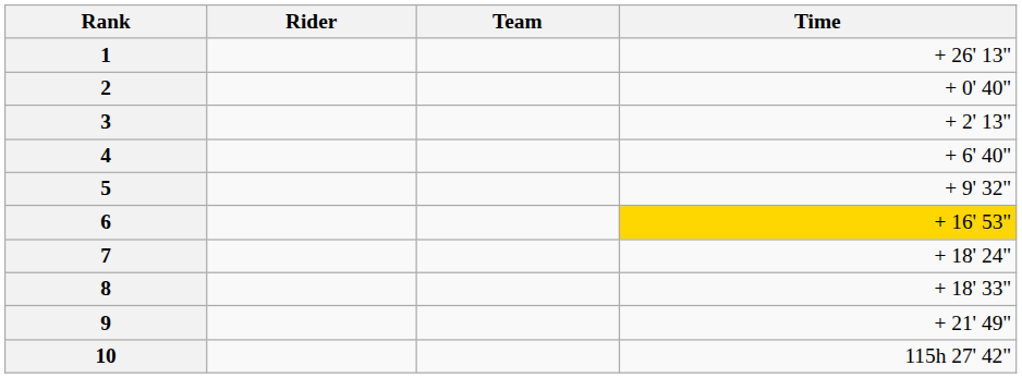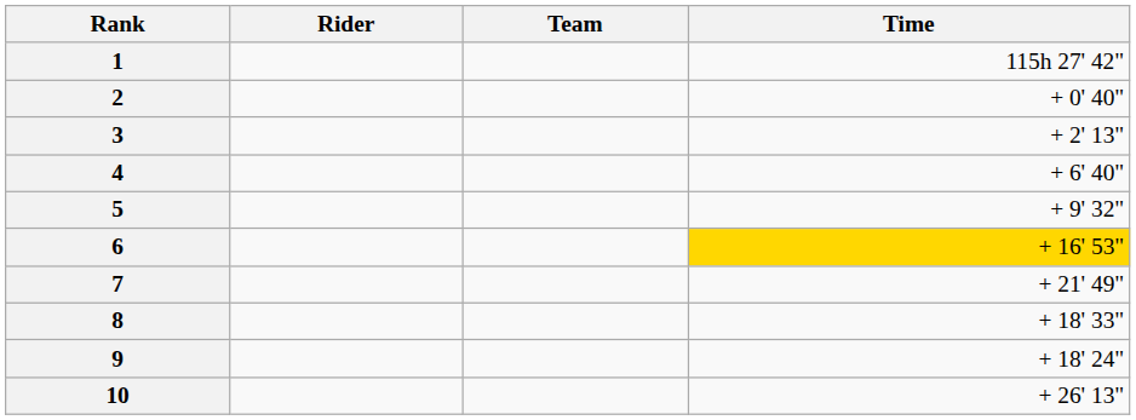 <table class="wikitable" style="width:48em;margin-bottom:0;">
 <tr>
 <th scope="col">Rank</th>
 <th scope="col">Rider</th>
 <th scope="col">Team</th>
 <th scope="col">Time</th>
 </tr>
 <tr>
 <th scope="row">1</th>
 <td> </td>
 <td></td>
-<td style="text-align:right;">+ 26' 13"</td>
+<td style="text-align:right;">115h 27' 42"</td>
 </tr>
 <tr>
 <th scope="row">2</th>
 <td></td>
 <td></td>
 <td style="text-align:right;">+ 0' 40"</td>
 </tr>
 <tr>
 <th scope="row">3</th>
 <td> </td>
 <td></td>
 <td style="text-align:right;">+ 2' 13"</td>
 </tr>
 <tr>
 <th scope="row">4</th>
 <td></td>
 <td></td>
 <td style="text-align:right;">+ 6' 40"</td>
 </tr>
 <tr>
 <th scope="row">5</th>
 <td> </td>
 <td></td>
 <td style="text-align:right;">+ 9' 32"</td>
 </tr>
 <tr>
 <th scope="row">6</th>
 <td></td>
 <td></td>
 <td style="background: gold; text-align:right;">+ 16' 53"</td>
 </tr>
 <tr>
 <th scope="row">7</th>
 <td></td>
 <td></td>
-<td style="text-align:right;">+ 18' 24"</td>
+<td style="text-align:right;">+ 21' 49"</td>
 </tr>
 <tr>
 <th scope="row">8</th>
 <td></td>
 <td></td>
 <td style="text-align:right;">+ 18' 33"</td>
 </tr>
 <tr>
 <th scope="row">9</th>
 <td> </td>
 <td></td>
-<td style="text-align:right;">+ 21' 49"</td>
+<td style="text-align:right;">+ 18' 24"</td>
 </tr>
 <tr>
 <th scope="row">10</th>
 <td></td>
 <td></td>
-<td style="text-align:right;">115h 27' 42"</td>
+<td style="text-align:right;">+ 26' 13"</td>
 </tr>
 </table>
